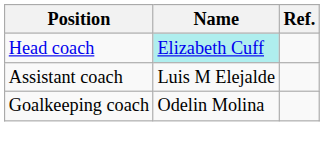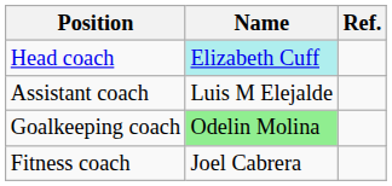 <table class="wikitable">
 <tr>
 <th>Position</th>
 <th>Name</th>
 <th>Ref.</th>
 </tr>
 <tr>
 <td><a href='#'>Head coach</a></td>
 <td style="background: paleturquoise;"> <a href='#'>Elizabeth Cuff</a></td>
 <td></td>
 </tr>
 <tr>
 <td>Assistant coach</td>
 <td>Luis M Elejalde</td>
 </tr>
 <tr>
 <td>Goalkeeping coach</td>
-<td>Odelin Molina</td>
+<td style="background: lightgreen;">Odelin Molina</td>
+<td></td>
+</tr>
+<tr>
+<td>Fitness coach</td>
+<td>Joel Cabrera</td>
 <td></td>
 </tr>
 </table>
